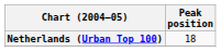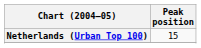 <table class="wikitable sortable plainrowheaders">
 <tr>
 <th>Chart (2004–05)</th>
 <th>Peak<br>position</th>
 </tr>
 <tr>
 <th scope="row">Netherlands (<a href='#'>Urban Top 100</a>)</th>
-<td align="center">18</td>
+<td align="center">15</td>
 </tr>
 <tr>
 </tr>
 <tr>
 </tr>
 <tr>
 </tr>
 </table>
